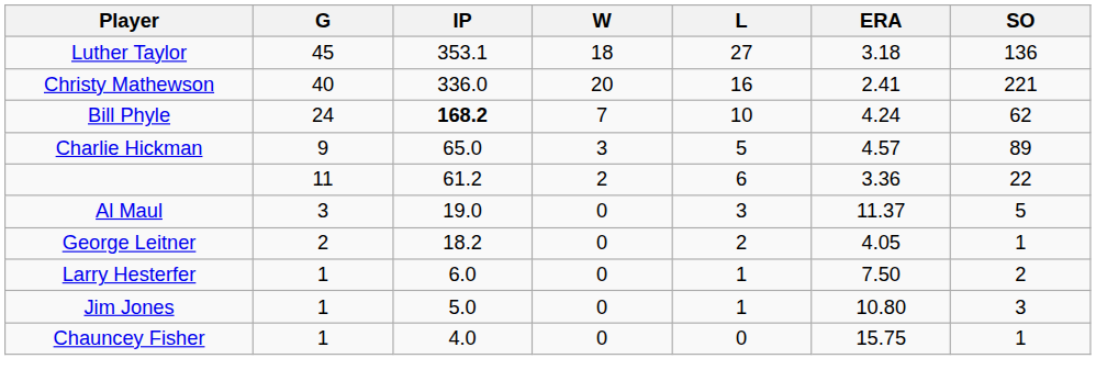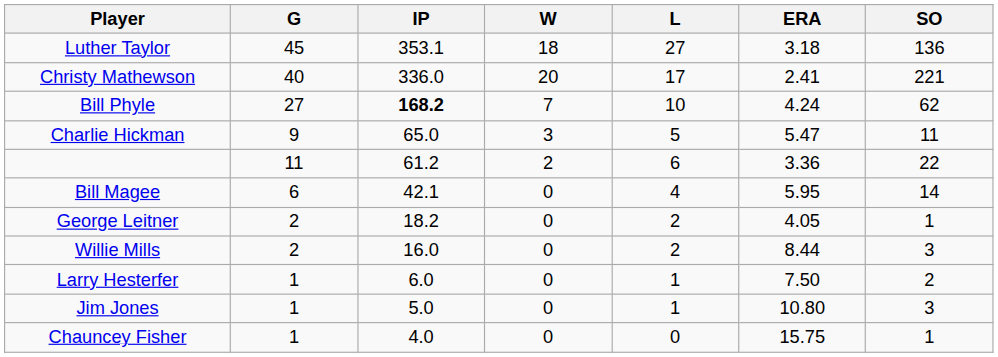 <table class="wikitable sortable">
 <tr>
 <th bgcolor="#DDDDFF" width="16%">Player</th>
 <th bgcolor="#DDDDFF" width="9%">G</th>
 <th bgcolor="#DDDDFF" width="9%">IP</th>
 <th bgcolor="#DDDDFF" width="9%">W</th>
 <th bgcolor="#DDDDFF" width="9%">L</th>
 <th bgcolor="#DDDDFF" width="9%">ERA</th>
 <th bgcolor="#DDDDFF" width="9%">SO</th>
 </tr>
 <tr align="center">
 <td><a href='#'>Luther Taylor</a></td>
 <td>45</td>
 <td>353.1</td>
 <td>18</td>
 <td>27</td>
 <td>3.18</td>
 <td>136</td>
 </tr>
 <tr align=center>
 <td><a href='#'>Christy Mathewson</a></td>
 <td>40</td>
 <td>336.0</td>
 <td>20</td>
-<td>16</td>
+<td>17</td>
 <td>2.41</td>
 <td>221</td>
 </tr>
 <tr align=center>
 <td><a href='#'>Bill Phyle</a></td>
-<td>24</td>
+<td>27</td>
 <td><strong>168.2</strong></td>
 <td>7</td>
 <td>10</td>
 <td>4.24</td>
 <td>62</td>
 </tr>
 <tr align=center>
 <td><a href='#'>Charlie Hickman</a></td>
 <td>9</td>
 <td>65.0</td>
 <td>3</td>
 <td>5</td>
-<td>4.57</td>
-<td>89</td>
+<td>5.47</td>
+<td>11</td>
 </tr>
 <tr align=center>
 <td></td>
 <td>11</td>
 <td>61.2</td>
 <td>2</td>
 <td>6</td>
 <td>3.36</td>
 <td>22</td>
 </tr>
-<tr align=center>
-<td><a href='#'>Al Maul</a></td>
-<td>3</td>
-<td>19.0</td>
+<tr align="center">
+<td><a href='#'>Bill Magee</a></td>
+<td>6</td>
+<td>42.1</td>
 <td>0</td>
-<td>3</td>
-<td>11.37</td>
-<td>5</td>
+<td>4</td>
+<td>5.95</td>
+<td>14</td>
 </tr>
 <tr align=center>
 <td><a href='#'>George Leitner</a></td>
 <td>2</td>
 <td>18.2</td>
 <td>0</td>
 <td>2</td>
 <td>4.05</td>
 <td>1</td>
+</tr>
+<tr align=center>
+<td><a href='#'>Willie Mills</a></td>
+<td>2</td>
+<td>16.0</td>
+<td>0</td>
+<td>2</td>
+<td>8.44</td>
+<td>3</td>
 </tr>
 <tr align=center>
 <td><a href='#'>Larry Hesterfer</a></td>
 <td>1</td>
 <td>6.0</td>
 <td>0</td>
 <td>1</td>
 <td>7.50</td>
 <td>2</td>
 </tr>
 <tr align=center>
 <td><a href='#'>Jim Jones</a></td>
 <td>1</td>
 <td>5.0</td>
 <td>0</td>
 <td>1</td>
 <td>10.80</td>
 <td>3</td>
 </tr>
 <tr align=center>
 <td><a href='#'>Chauncey Fisher</a></td>
 <td>1</td>
 <td>4.0</td>
 <td>0</td>
 <td>0</td>
 <td>15.75</td>
 <td>1</td>
 </tr>
 </table>
